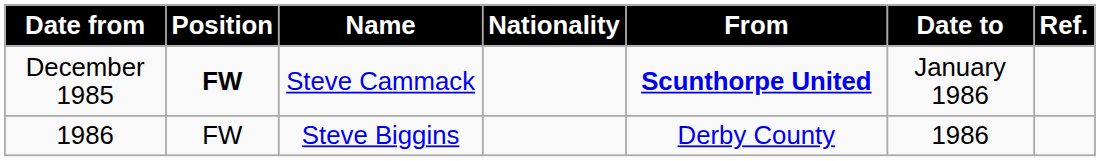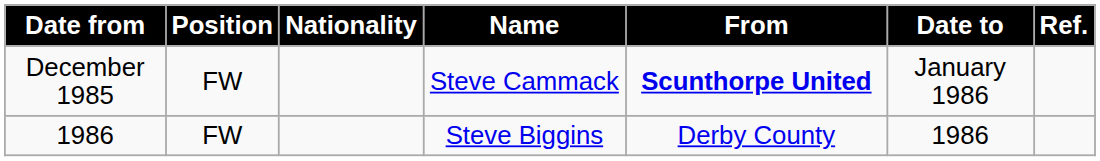 <table class="wikitable" style="text-align:center; font-size:90%; ">
 <tr>
 <th style="background:#000000; color:white; width:100px;">Date from</th>
 <th style="background:#000000; color:white; width:50px;">Position</th>
+<th style="background:#000000; color:white; width:50px;">Nationality</th>
 <th style="background:#000000; color:white; width:150px;">Name</th>
-<th style="background:#000000; color:white; width:50px;">Nationality</th>
 <th style="background:#000000; color:white; width:200px;">From</th>
 <th style="background:#000000; color:white; width:100px;">Date to</th>
 <th style="background:#000000; color:white; width:25px;">Ref.</th>
 </tr>
 <tr>
 <td>December 1985</td>
-<td><strong>FW</strong></td>
+<td>FW</td>
+<td></td>
 <td><a href='#'>Steve Cammack</a></td>
-<td></td>
 <td><strong><a href='#'>Scunthorpe United</a></strong></td>
 <td>January 1986</td>
 <td></td>
 </tr>
 <tr>
 <td>1986</td>
 <td>FW</td>
+<td></td>
 <td><a href='#'>Steve Biggins</a></td>
-<td></td>
 <td><a href='#'>Derby County</a></td>
 <td>1986</td>
 <td></td>
 </tr>
 </table>
